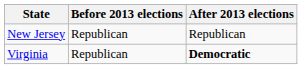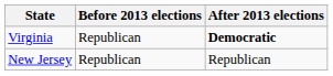 <table class="wikitable sortable">
 <tr>
 <th>State</th>
 <th>Before 2013 elections</th>
 <th>After 2013 elections</th>
 </tr>
 <tr>
+<td><a href='#'>Virginia</a></td>
+<td>Republican</td>
+<td><strong>Democratic</strong></td>
+</tr>
+<tr>
 <td><a href='#'>New Jersey</a></td>
 <td>Republican</td>
 <td>Republican</td>
 </tr>
-<tr>
-<td><a href='#'>Virginia</a></td>
-<td>Republican</td>
-<td><strong>Democratic</strong></td>
-</tr>
 </table>
